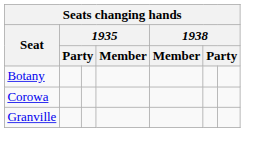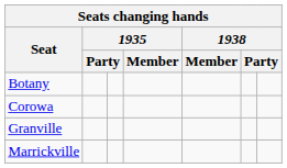 <table class="wikitable sortable">
 <tr>
 <th colspan="7">Seats changing hands</th>
 </tr>
 <tr>
 <th rowspan="2">Seat</th>
 <th colspan="3"><em>1935</em></th>
 <th colspan="3"><em>1938</em></th>
 </tr>
 <tr>
 <th colspan="2">Party</th>
 <th>Member</th>
 <th>Member</th>
 <th colspan="2">Party</th>
 </tr>
 <tr>
 <td><a href='#'>Botany</a></td>
 <td> </td>
 <td></td>
 <td></td>
 <td></td>
 <td></td>
 <td> </td>
 </tr>
 <tr>
 <td><a href='#'>Corowa</a></td>
 <td> </td>
 <td></td>
 <td></td>
 <td></td>
 <td></td>
 <td> </td>
 </tr>
 <tr>
 <td><a href='#'>Granville</a></td>
 <td> </td>
 <td></td>
 <td></td>
 <td></td>
 <td></td>
 <td> </td>
 </tr>
+<tr>
+<td><a href='#'>Marrickville</a></td>
+<td> </td>
+<td></td>
+<td></td>
+<td></td>
+<td></td>
+<td> </td>
+</tr>
 </table>
